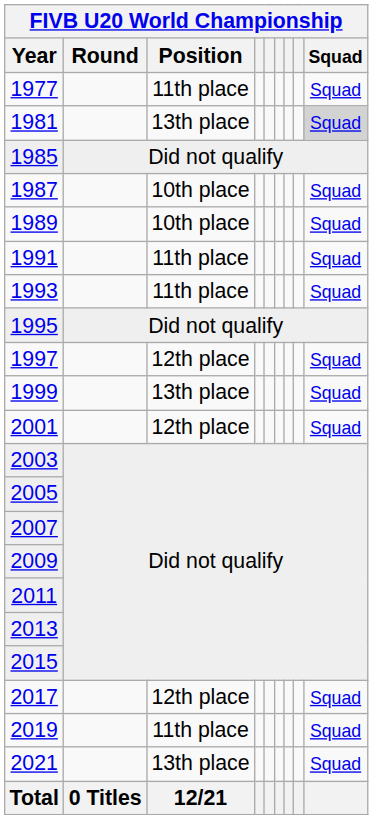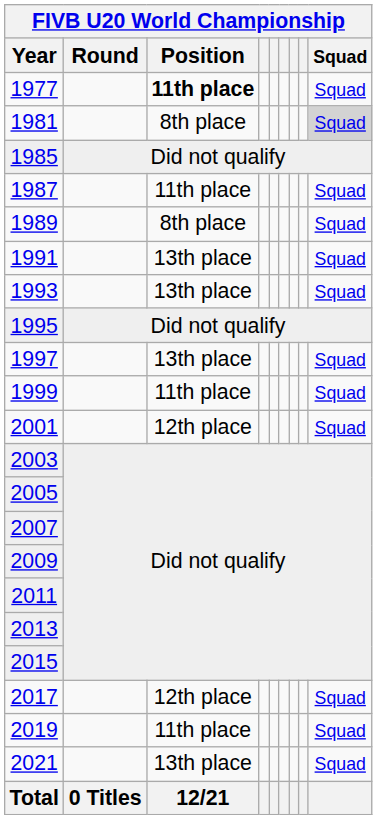 <table class="wikitable" style="text-align: center;">
 <tr>
 <th colspan=9><a href='#'>FIVB U20 World Championship</a></th>
 </tr>
 <tr>
 <th>Year</th>
 <th>Round</th>
 <th>Position</th>
 <th></th>
 <th></th>
 <th></th>
 <th></th>
 <th></th>
 <th><small>Squad</small></th>
 </tr>
 <tr>
 <td> <a href='#'>1977</a></td>
 <td></td>
-<td>11th place</td>
+<td><strong>11th place</strong></td>
 <td></td>
 <td></td>
 <td></td>
 <td></td>
 <td></td>
 <td><small><a href='#'>Squad</a></small></td>
 </tr>
 <tr>
 <td> <a href='#'>1981</a></td>
 <td></td>
-<td>13th place</td>
+<td>8th place</td>
 <td></td>
 <td></td>
 <td></td>
 <td></td>
 <td></td>
 <td style="background: lightgrey;"><small><a href='#'>Squad</a></small></td>
 </tr>
 <tr bgcolor="efefef">
 <td> <a href='#'>1985</a></td>
 <td colspan=9>Did not qualify</td>
 </tr>
 <tr>
 <td> <a href='#'>1987</a></td>
 <td></td>
-<td>10th place</td>
+<td>11th place</td>
 <td></td>
 <td></td>
 <td></td>
 <td></td>
 <td></td>
 <td><small><a href='#'>Squad</a></small></td>
 </tr>
 <tr>
 <td> <a href='#'>1989</a></td>
 <td></td>
-<td>10th place</td>
+<td>8th place</td>
 <td></td>
 <td></td>
 <td></td>
 <td></td>
 <td></td>
 <td><small><a href='#'>Squad</a></small></td>
 </tr>
 <tr>
 <td> <a href='#'>1991</a></td>
 <td></td>
-<td>11th place</td>
+<td>13th place</td>
 <td></td>
 <td></td>
 <td></td>
 <td></td>
 <td></td>
 <td><small><a href='#'>Squad</a></small></td>
 </tr>
 <tr>
 <td> <a href='#'>1993</a></td>
 <td></td>
-<td>11th place</td>
+<td>13th place</td>
 <td></td>
 <td></td>
 <td></td>
 <td></td>
 <td></td>
 <td><small> <a href='#'>Squad</a></small></td>
 </tr>
 <tr bgcolor="efefef">
 <td> <a href='#'>1995</a></td>
 <td colspan=9>Did not qualify</td>
 </tr>
 <tr>
 <td> <a href='#'>1997</a></td>
 <td></td>
-<td>12th place</td>
+<td>13th place</td>
 <td></td>
 <td></td>
 <td></td>
 <td></td>
 <td></td>
 <td><small><a href='#'>Squad</a></small></td>
 </tr>
 <tr>
 <td> <a href='#'>1999</a></td>
 <td></td>
-<td>13th place</td>
+<td>11th place</td>
 <td></td>
 <td></td>
 <td></td>
 <td></td>
 <td></td>
 <td><small> <a href='#'>Squad</a></small></td>
 </tr>
 <tr>
 <td> <a href='#'>2001</a></td>
 <td></td>
 <td>12th place</td>
 <td></td>
 <td></td>
 <td></td>
 <td></td>
 <td></td>
 <td><small><a href='#'>Squad</a></small></td>
 </tr>
 <tr bgcolor="efefef">
 <td> <a href='#'>2003</a></td>
 <td colspan=9 rowspan=7>Did not qualify</td>
 </tr>
 <tr bgcolor="efefef">
 <td> <a href='#'>2005</a></td>
 </tr>
 <tr bgcolor="efefef">
 <td> <a href='#'>2007</a></td>
 </tr>
 <tr bgcolor="efefef">
 <td> <a href='#'>2009</a></td>
 </tr>
 <tr bgcolor="efefef">
 <td> <a href='#'>2011</a></td>
 </tr>
 <tr bgcolor="efefef">
 <td> <a href='#'>2013</a></td>
 </tr>
 <tr bgcolor="efefef">
 <td> <a href='#'>2015</a></td>
 </tr>
 <tr>
 <td> <a href='#'>2017</a></td>
 <td></td>
 <td>12th place</td>
 <td></td>
 <td></td>
 <td></td>
 <td></td>
 <td></td>
 <td><small> <a href='#'>Squad</a></small></td>
 </tr>
 <tr>
 <td> <a href='#'>2019</a></td>
 <td></td>
 <td>11th place</td>
 <td></td>
 <td></td>
 <td></td>
 <td></td>
 <td></td>
 <td><small> <a href='#'>Squad</a></small></td>
 </tr>
 <tr>
 <td>  <a href='#'>2021</a></td>
 <td></td>
 <td>13th place</td>
 <td></td>
 <td></td>
 <td></td>
 <td></td>
 <td></td>
 <td><small> <a href='#'>Squad</a></small></td>
 </tr>
 <tr>
 <th>Total</th>
 <th>0 Titles</th>
 <th>12/21</th>
 <th></th>
 <th></th>
 <th></th>
 <th></th>
 <th></th>
 <th></th>
 </tr>
 </table>
